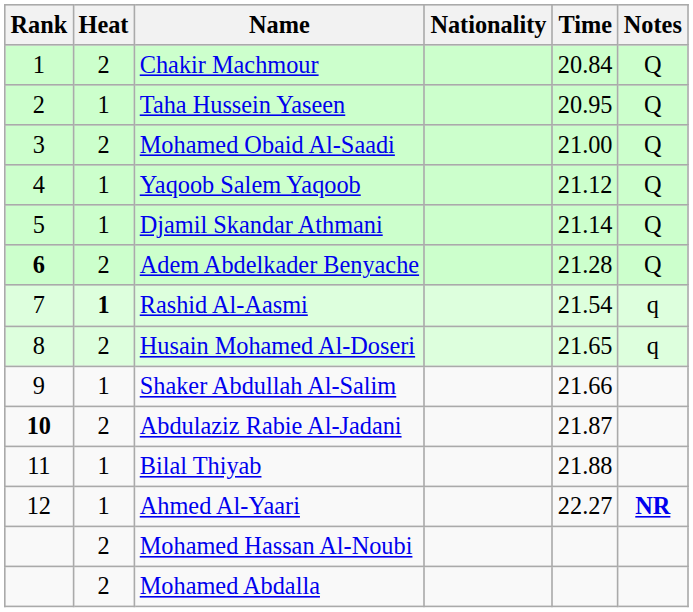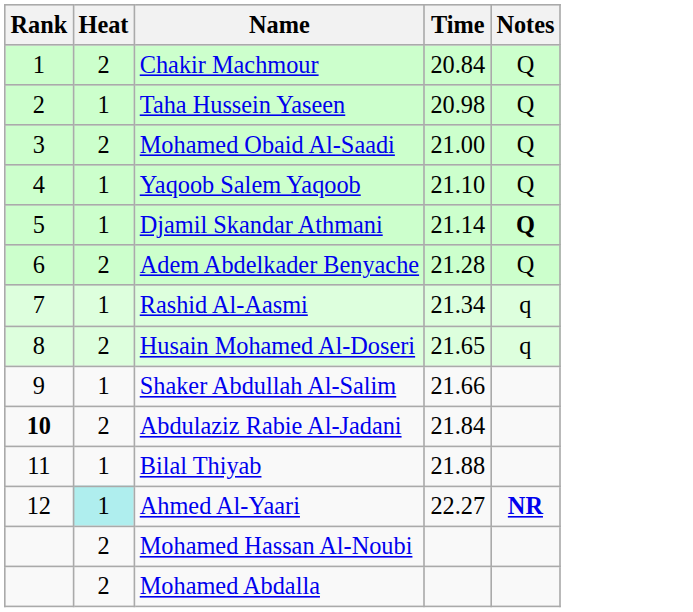 <table class="wikitable sortable" style="text-align:center;font-size:95%">
 <tr>
 <th>Rank</th>
 <th>Heat</th>
 <th>Name</th>
-<th>Nationality</th>
 <th>Time</th>
 <th>Notes</th>
 </tr>
 <tr bgcolor=ccffcc>
 <td>1</td>
 <td>2</td>
 <td align=left><a href='#'>Chakir Machmour</a></td>
-<td align=left></td>
 <td>20.84</td>
 <td>Q</td>
 </tr>
 <tr bgcolor=ccffcc>
 <td>2</td>
 <td>1</td>
 <td align=left><a href='#'>Taha Hussein Yaseen</a></td>
-<td align=left></td>
-<td>20.95</td>
+<td>20.98</td>
 <td>Q</td>
 </tr>
 <tr bgcolor=ccffcc>
 <td>3</td>
 <td>2</td>
 <td align=left><a href='#'>Mohamed Obaid Al-Saadi</a></td>
-<td align=left></td>
 <td>21.00</td>
 <td>Q</td>
 </tr>
 <tr bgcolor=ccffcc>
 <td>4</td>
 <td>1</td>
 <td align=left><a href='#'>Yaqoob Salem Yaqoob</a></td>
-<td align=left></td>
-<td>21.12</td>
+<td>21.10</td>
 <td>Q</td>
 </tr>
 <tr bgcolor=ccffcc>
 <td>5</td>
 <td>1</td>
 <td align=left><a href='#'>Djamil Skandar Athmani</a></td>
-<td align=left></td>
 <td>21.14</td>
-<td>Q</td>
+<td><strong>Q</strong></td>
 </tr>
 <tr bgcolor=ccffcc>
-<td><strong>6</strong></td>
+<td>6</td>
 <td>2</td>
 <td align=left><a href='#'>Adem Abdelkader Benyache</a></td>
-<td align=left></td>
 <td>21.28</td>
 <td>Q</td>
 </tr>
 <tr bgcolor=ddffdd>
 <td>7</td>
-<td><strong>1</strong></td>
+<td>1</td>
 <td align=left><a href='#'>Rashid Al-Aasmi</a></td>
-<td align=left></td>
-<td>21.54</td>
+<td>21.34</td>
 <td>q</td>
 </tr>
 <tr bgcolor=ddffdd>
 <td>8</td>
 <td>2</td>
 <td align=left><a href='#'>Husain Mohamed Al-Doseri</a></td>
-<td align=left></td>
 <td>21.65</td>
 <td>q</td>
 </tr>
 <tr>
 <td>9</td>
 <td>1</td>
 <td align=left><a href='#'>Shaker Abdullah Al-Salim</a></td>
-<td align=left></td>
 <td>21.66</td>
 <td></td>
 </tr>
 <tr>
 <td><strong>10</strong></td>
 <td>2</td>
 <td align=left><a href='#'>Abdulaziz Rabie Al-Jadani</a></td>
-<td align=left></td>
-<td>21.87</td>
+<td>21.84</td>
 <td></td>
 </tr>
 <tr>
 <td>11</td>
 <td>1</td>
 <td align=left><a href='#'>Bilal Thiyab</a></td>
-<td align=left></td>
 <td>21.88</td>
 <td></td>
 </tr>
 <tr>
 <td>12</td>
-<td>1</td>
+<td style="background: paleturquoise;">1</td>
 <td align=left><a href='#'>Ahmed Al-Yaari</a></td>
-<td align=left></td>
 <td>22.27</td>
 <td><strong><a href='#'>NR</a></strong></td>
 </tr>
 <tr>
 <td></td>
 <td>2</td>
 <td align=left><a href='#'>Mohamed Hassan Al-Noubi</a></td>
-<td align=left></td>
 <td></td>
 <td></td>
 </tr>
 <tr>
 <td></td>
 <td>2</td>
 <td align=left><a href='#'>Mohamed Abdalla</a></td>
-<td align=left></td>
 <td></td>
 <td></td>
 </tr>
 </table>
